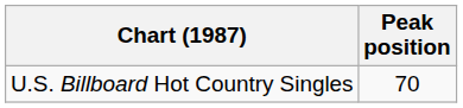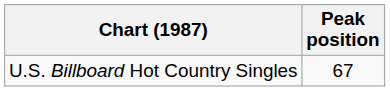 <table class="wikitable sortable">
 <tr>
 <th>Chart (1987)</th>
 <th>Peak<br>position</th>
 </tr>
 <tr>
 <td>U.S. <em>Billboard</em> Hot Country Singles</td>
-<td align="center">70</td>
+<td align="center">67</td>
 </tr>
 </table>
